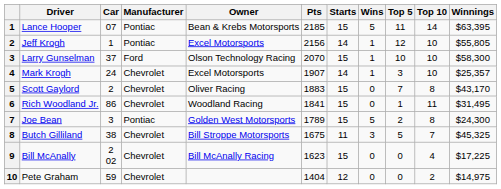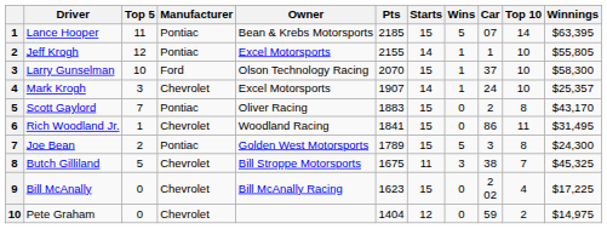 <table class="wikitable" style="font-size:77%; text-align:center">
 <tr valign="center">
 <th valign="middle"></th>
 <th valign="middle">Driver</th>
-<th valign="middle">Car</th>
+<th valign="middle">Top 5</th>
 <th valign="middle">Manufacturer</th>
 <th valign="middle">Owner</th>
 <th valign="middle">Pts</th>
 <th valign="middle">Starts</th>
 <th valign="middle">Wins</th>
-<th valign="middle">Top 5</th>
+<th valign="middle">Car</th>
 <th valign="middle">Top 10</th>
 <th valign="middle">Winnings</th>
 </tr>
 <tr>
 <th>1</th>
 <td align="left"><a href='#'>Lance Hooper</a></td>
-<td>07</td>
+<td>11</td>
 <td align="left">Pontiac</td>
 <td align="left">Bean & Krebs Motorsports</td>
 <td>2185</td>
 <td>15</td>
 <td>5</td>
-<td>11</td>
+<td>07</td>
 <td>14</td>
 <td>$63,395</td>
 </tr>
 <tr>
 <th>2</th>
 <td align="left"><a href='#'>Jeff Krogh</a></td>
-<td>1</td>
+<td>12</td>
 <td align="left">Pontiac</td>
 <td align="left"><a href='#'>Excel Motorsports</a></td>
-<td>2156</td>
+<td>2155</td>
 <td>14</td>
 <td>1</td>
-<td>12</td>
+<td>1</td>
 <td>10</td>
 <td>$55,805</td>
 </tr>
 <tr>
 <th>3</th>
 <td align="left"><a href='#'>Larry Gunselman</a></td>
-<td>37</td>
+<td>10</td>
 <td align="left">Ford</td>
 <td align="left">Olson Technology Racing</td>
 <td>2070</td>
 <td>15</td>
 <td>1</td>
-<td>10</td>
+<td>37</td>
 <td>10</td>
 <td>$58,300</td>
 </tr>
 <tr>
 <th>4</th>
 <td align="left"><a href='#'>Mark Krogh</a></td>
-<td>24</td>
+<td>3</td>
 <td align="left">Chevrolet</td>
 <td align="left">Excel Motorsports</td>
 <td>1907</td>
 <td>14</td>
 <td>1</td>
-<td>3</td>
+<td>24</td>
 <td>10</td>
 <td>$25,357</td>
 </tr>
 <tr>
 <th>5</th>
 <td align="left"><a href='#'>Scott Gaylord</a></td>
-<td>2</td>
-<td align="left">Chevrolet</td>
+<td>7</td>
+<td align="left">Pontiac</td>
 <td align="left">Oliver Racing</td>
 <td>1883</td>
 <td>15</td>
 <td>0</td>
-<td>7</td>
+<td>2</td>
 <td>8</td>
 <td>$43,170</td>
 </tr>
 <tr>
 <th>6</th>
 <td align="left"><a href='#'>Rich Woodland Jr.</a></td>
-<td>86</td>
+<td>1</td>
 <td align="left">Chevrolet</td>
 <td align="left">Woodland Racing</td>
 <td>1841</td>
 <td>15</td>
 <td>0</td>
-<td>1</td>
+<td>86</td>
 <td>11</td>
 <td>$31,495</td>
 </tr>
 <tr>
 <th>7</th>
 <td align="left"><a href='#'>Joe Bean</a></td>
-<td>3</td>
+<td>2</td>
 <td align="left">Pontiac</td>
 <td align="left"><a href='#'>Golden West Motorsports</a></td>
 <td>1789</td>
 <td>15</td>
 <td>5</td>
-<td>2</td>
+<td>3</td>
 <td>8</td>
 <td>$24,300</td>
 </tr>
 <tr>
 <th>8</th>
 <td align="left"><a href='#'>Butch Gilliland</a></td>
-<td>38</td>
+<td>5</td>
 <td align="left">Chevrolet</td>
 <td align="left"><a href='#'>Bill Stroppe Motorsports</a></td>
 <td>1675</td>
 <td>11</td>
 <td>3</td>
-<td>5</td>
+<td>38</td>
 <td>7</td>
 <td>$45,325</td>
 </tr>
 <tr>
 <th>9</th>
 <td align="left"><a href='#'>Bill McAnally</a></td>
-<td>2<br>02</td>
+<td>0</td>
 <td align="left">Chevrolet</td>
 <td align="left"><a href='#'>Bill McAnally Racing</a></td>
 <td>1623</td>
 <td>15</td>
 <td>0</td>
-<td>0</td>
+<td>2<br>02</td>
 <td>4</td>
 <td>$17,225</td>
 </tr>
 <tr>
 <th>10</th>
 <td align="left">Pete Graham</td>
-<td>59</td>
+<td>0</td>
 <td align="left">Chevrolet</td>
 <td align="left"></td>
 <td>1404</td>
 <td>12</td>
 <td>0</td>
-<td>0</td>
+<td>59</td>
 <td>2</td>
 <td>$14,975</td>
 </tr>
 </table>
